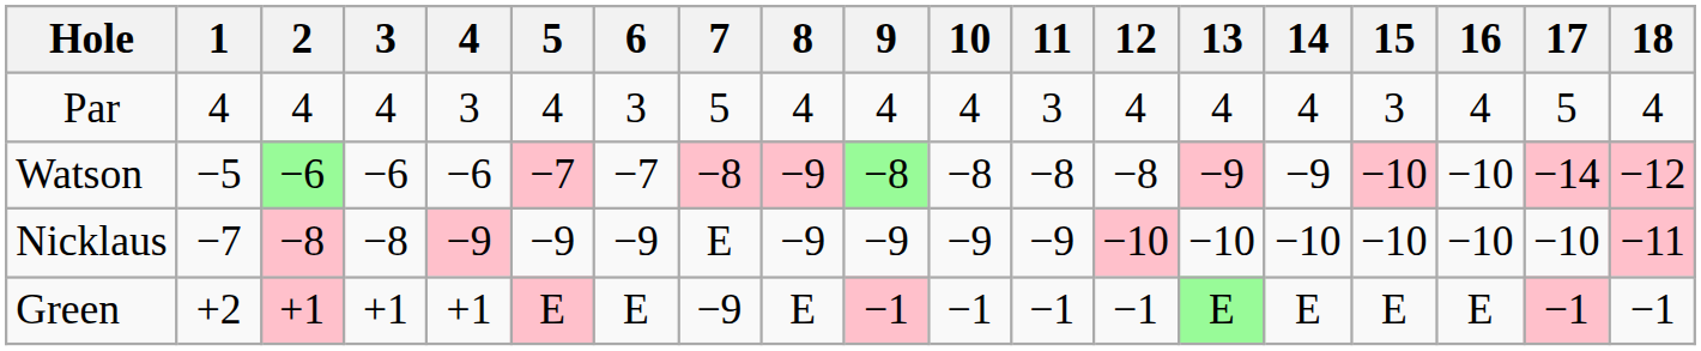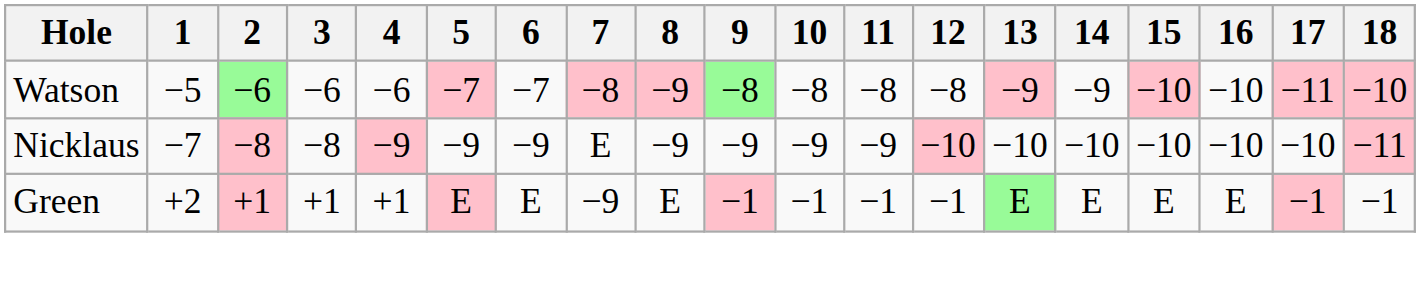 <table class="wikitable" style="text-align:center">
 <tr>
 <th>Hole</th>
 <th>  1  </th>
 <th>  2  </th>
 <th>  3  </th>
 <th>  4  </th>
 <th>  5  </th>
 <th>  6  </th>
 <th>  7  </th>
 <th>  8  </th>
 <th>  9  </th>
 <th> 10 </th>
 <th> 11 </th>
 <th>12</th>
 <th>13</th>
 <th>14</th>
 <th>15</th>
 <th>16</th>
 <th>17</th>
 <th>18</th>
 </tr>
 <tr>
-<td>Par</td>
-<td>4</td>
-<td>4</td>
-<td>4</td>
-<td>3</td>
-<td>4</td>
-<td>3</td>
-<td>5</td>
-<td>4</td>
-<td>4</td>
-<td>4</td>
-<td>3</td>
-<td>4</td>
-<td>4</td>
-<td>4</td>
-<td>3</td>
-<td>4</td>
-<td>5</td>
-<td>4</td>
-</tr>
-<tr>
 <td align=left> Watson</td>
 <td>−5</td>
 <td style="background: PaleGreen;">−6</td>
 <td>−6</td>
 <td>−6</td>
 <td style="background: Pink;">−7</td>
 <td>−7</td>
 <td style="background: Pink;">−8</td>
 <td style="background: Pink;">−9</td>
 <td style="background: PaleGreen;">−8</td>
 <td>−8</td>
 <td>−8</td>
 <td>−8</td>
 <td style="background: Pink;">−9</td>
 <td>−9</td>
 <td style="background: Pink;">−10</td>
 <td>−10</td>
-<td style="background: Pink;">−14</td>
-<td style="background: Pink;">−12</td>
+<td style="background: Pink;">−11</td>
+<td style="background: Pink;">−10</td>
 </tr>
 <tr>
 <td align=left> Nicklaus</td>
 <td>−7</td>
 <td style="background: Pink;">−8</td>
 <td>−8</td>
 <td style="background: Pink;">−9</td>
 <td>−9</td>
 <td>−9</td>
 <td>E</td>
 <td>−9</td>
 <td>−9</td>
 <td>−9</td>
 <td>−9</td>
 <td style="background: Pink;">−10</td>
 <td>−10</td>
 <td>−10</td>
 <td>−10</td>
 <td>−10</td>
 <td>−10</td>
 <td style="background: Pink;">−11</td>
 </tr>
 <tr>
 <td align=left> Green</td>
 <td>+2</td>
 <td style="background: Pink;">+1</td>
 <td>+1</td>
 <td>+1</td>
 <td style="background: Pink;">E</td>
 <td>E</td>
 <td>−9</td>
 <td>E</td>
 <td style="background: Pink;">−1</td>
 <td>−1</td>
 <td>−1</td>
 <td>−1</td>
 <td style="background: PaleGreen;">E</td>
 <td>E</td>
 <td>E</td>
 <td>E</td>
 <td style="background: Pink;">−1</td>
 <td>−1</td>
 </tr>
 </table>
